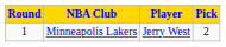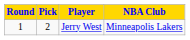 <table class="wikitable">
 <tr>
 <th style="background:gold; color:blue;">Round</th>
+<th style="background:gold; color:blue;">Pick</th>
+<th style="background:gold; color:blue;">Player</th>
 <th style="background:gold; color:blue;">NBA Club</th>
-<th style="background:gold; color:blue;">Player</th>
-<th style="background:gold; color:blue;">Pick</th>
 </tr>
 <tr style="text-align:center;">
 <td>1</td>
+<td>2</td>
+<td><a href='#'>Jerry West</a></td>
 <td><a href='#'>Minneapolis Lakers</a></td>
-<td><a href='#'>Jerry West</a></td>
-<td>2</td>
 </tr>
 </table>
